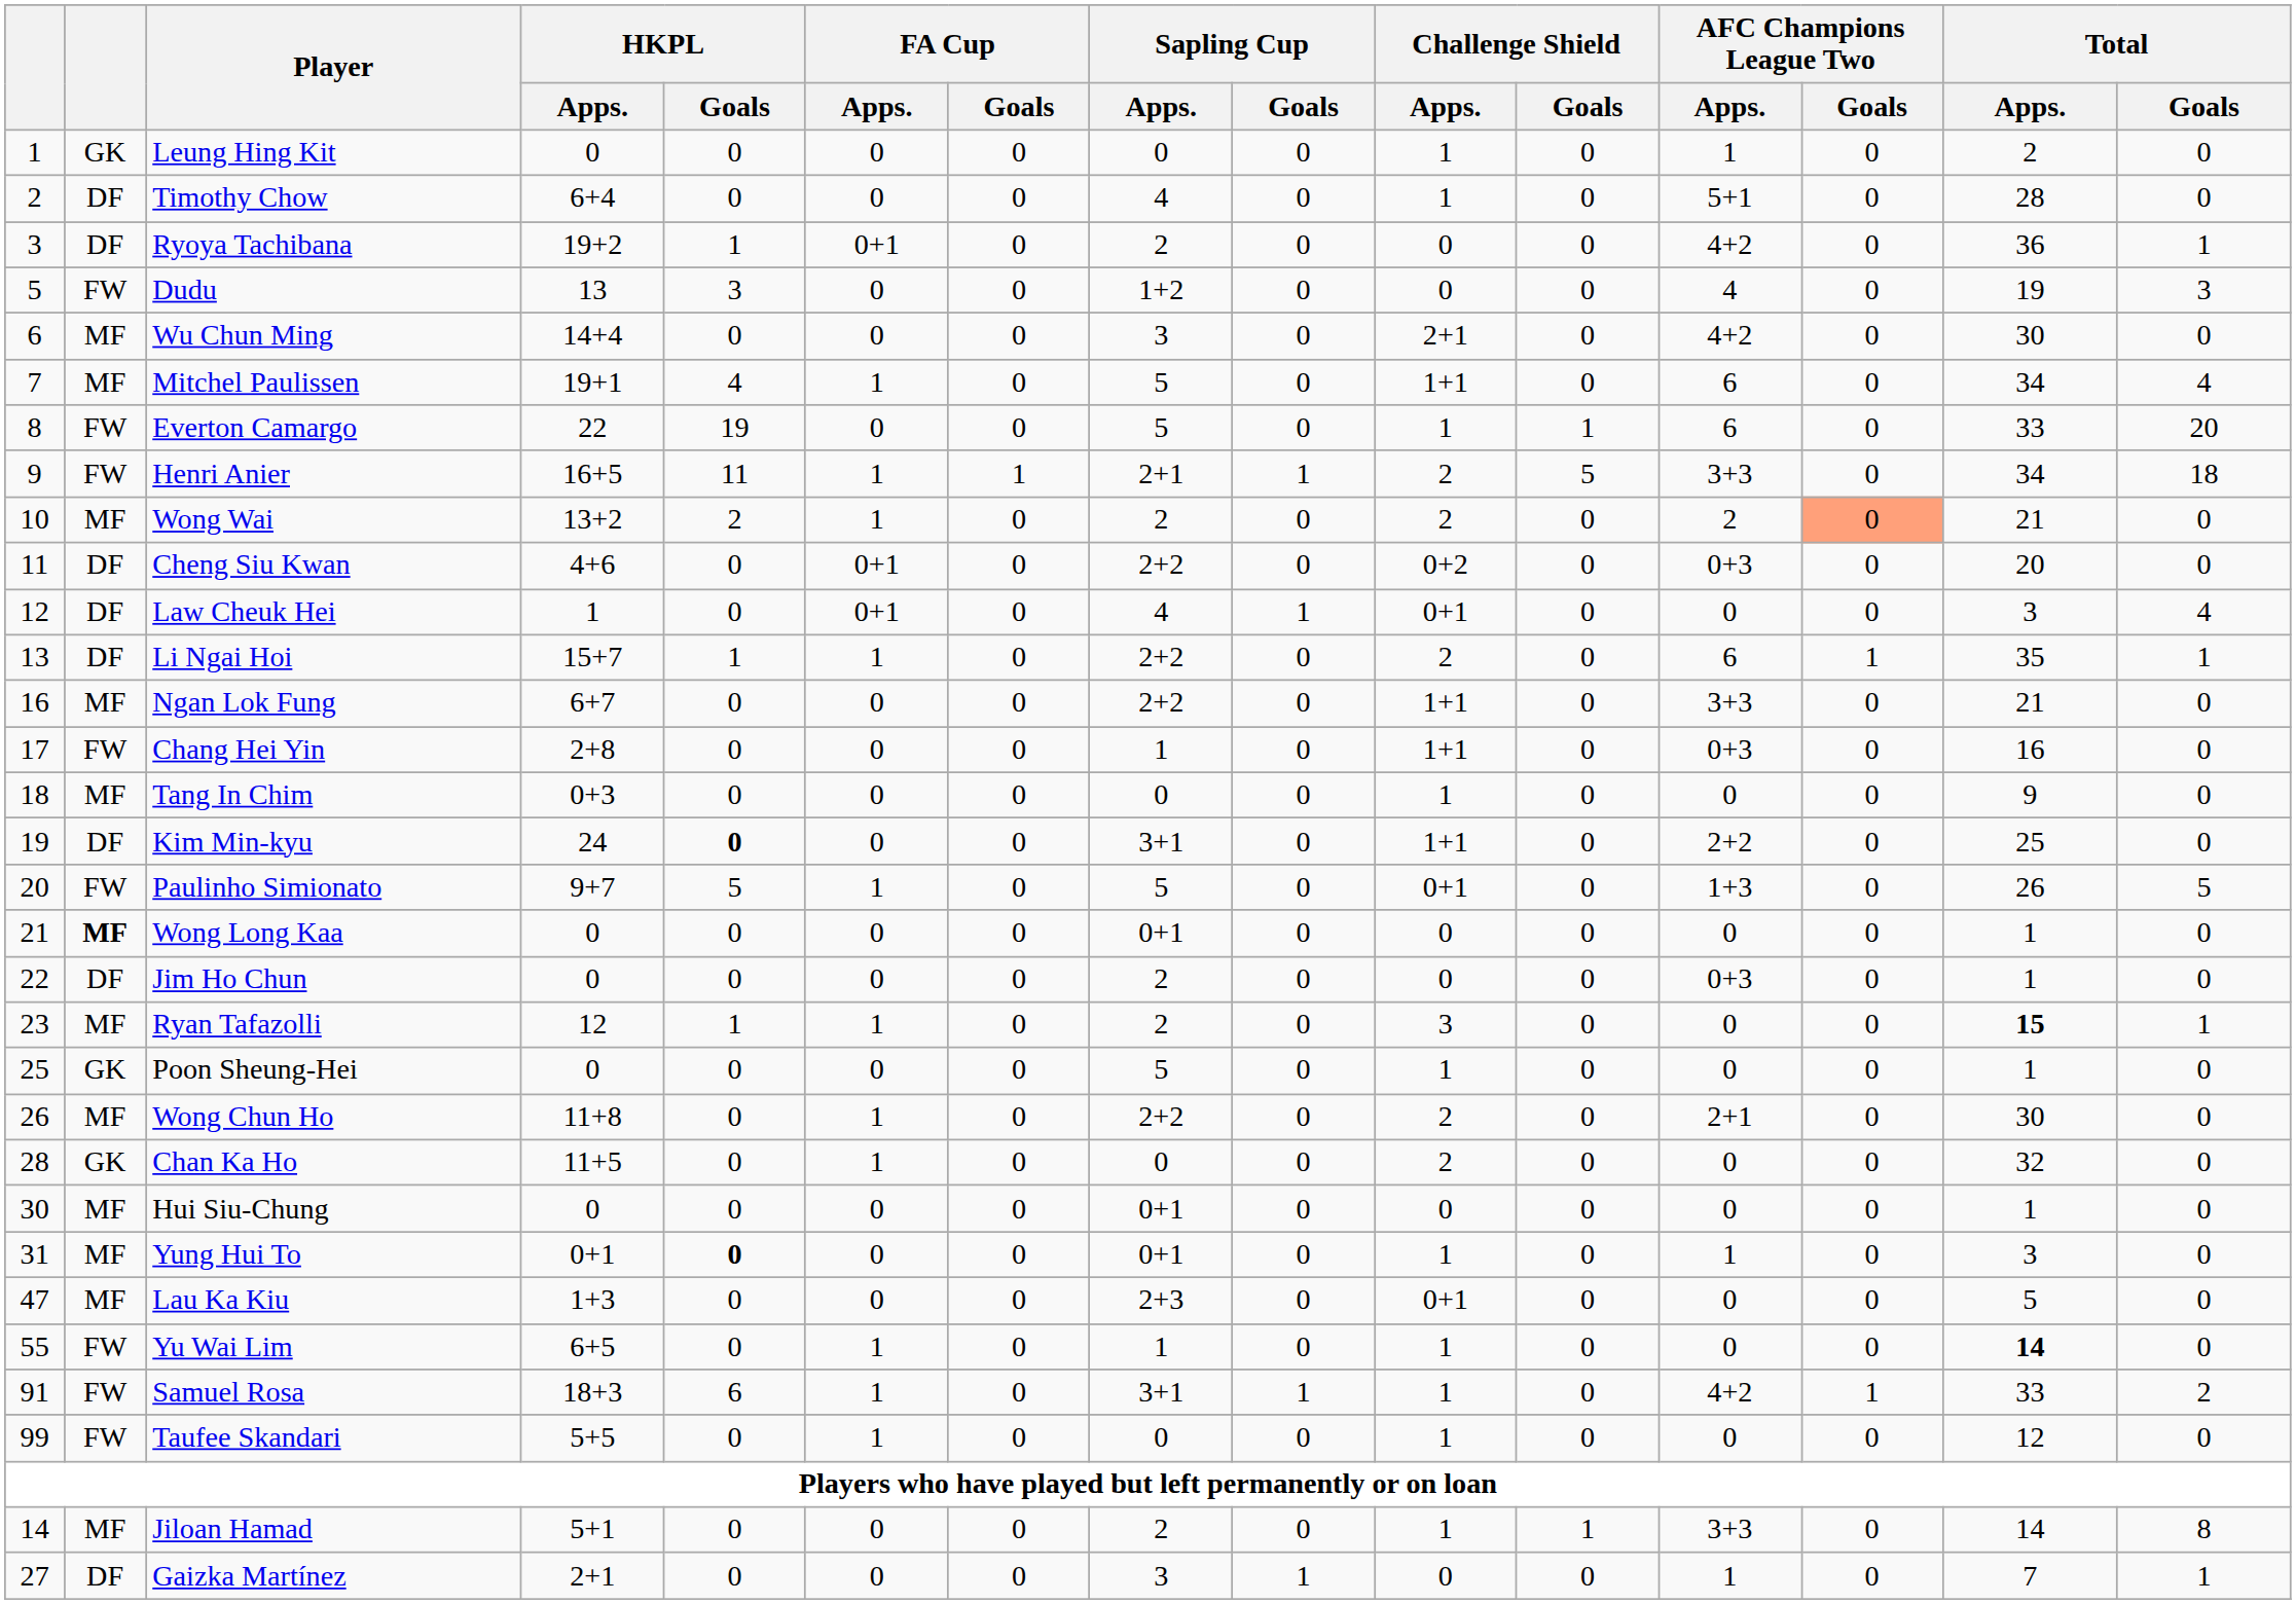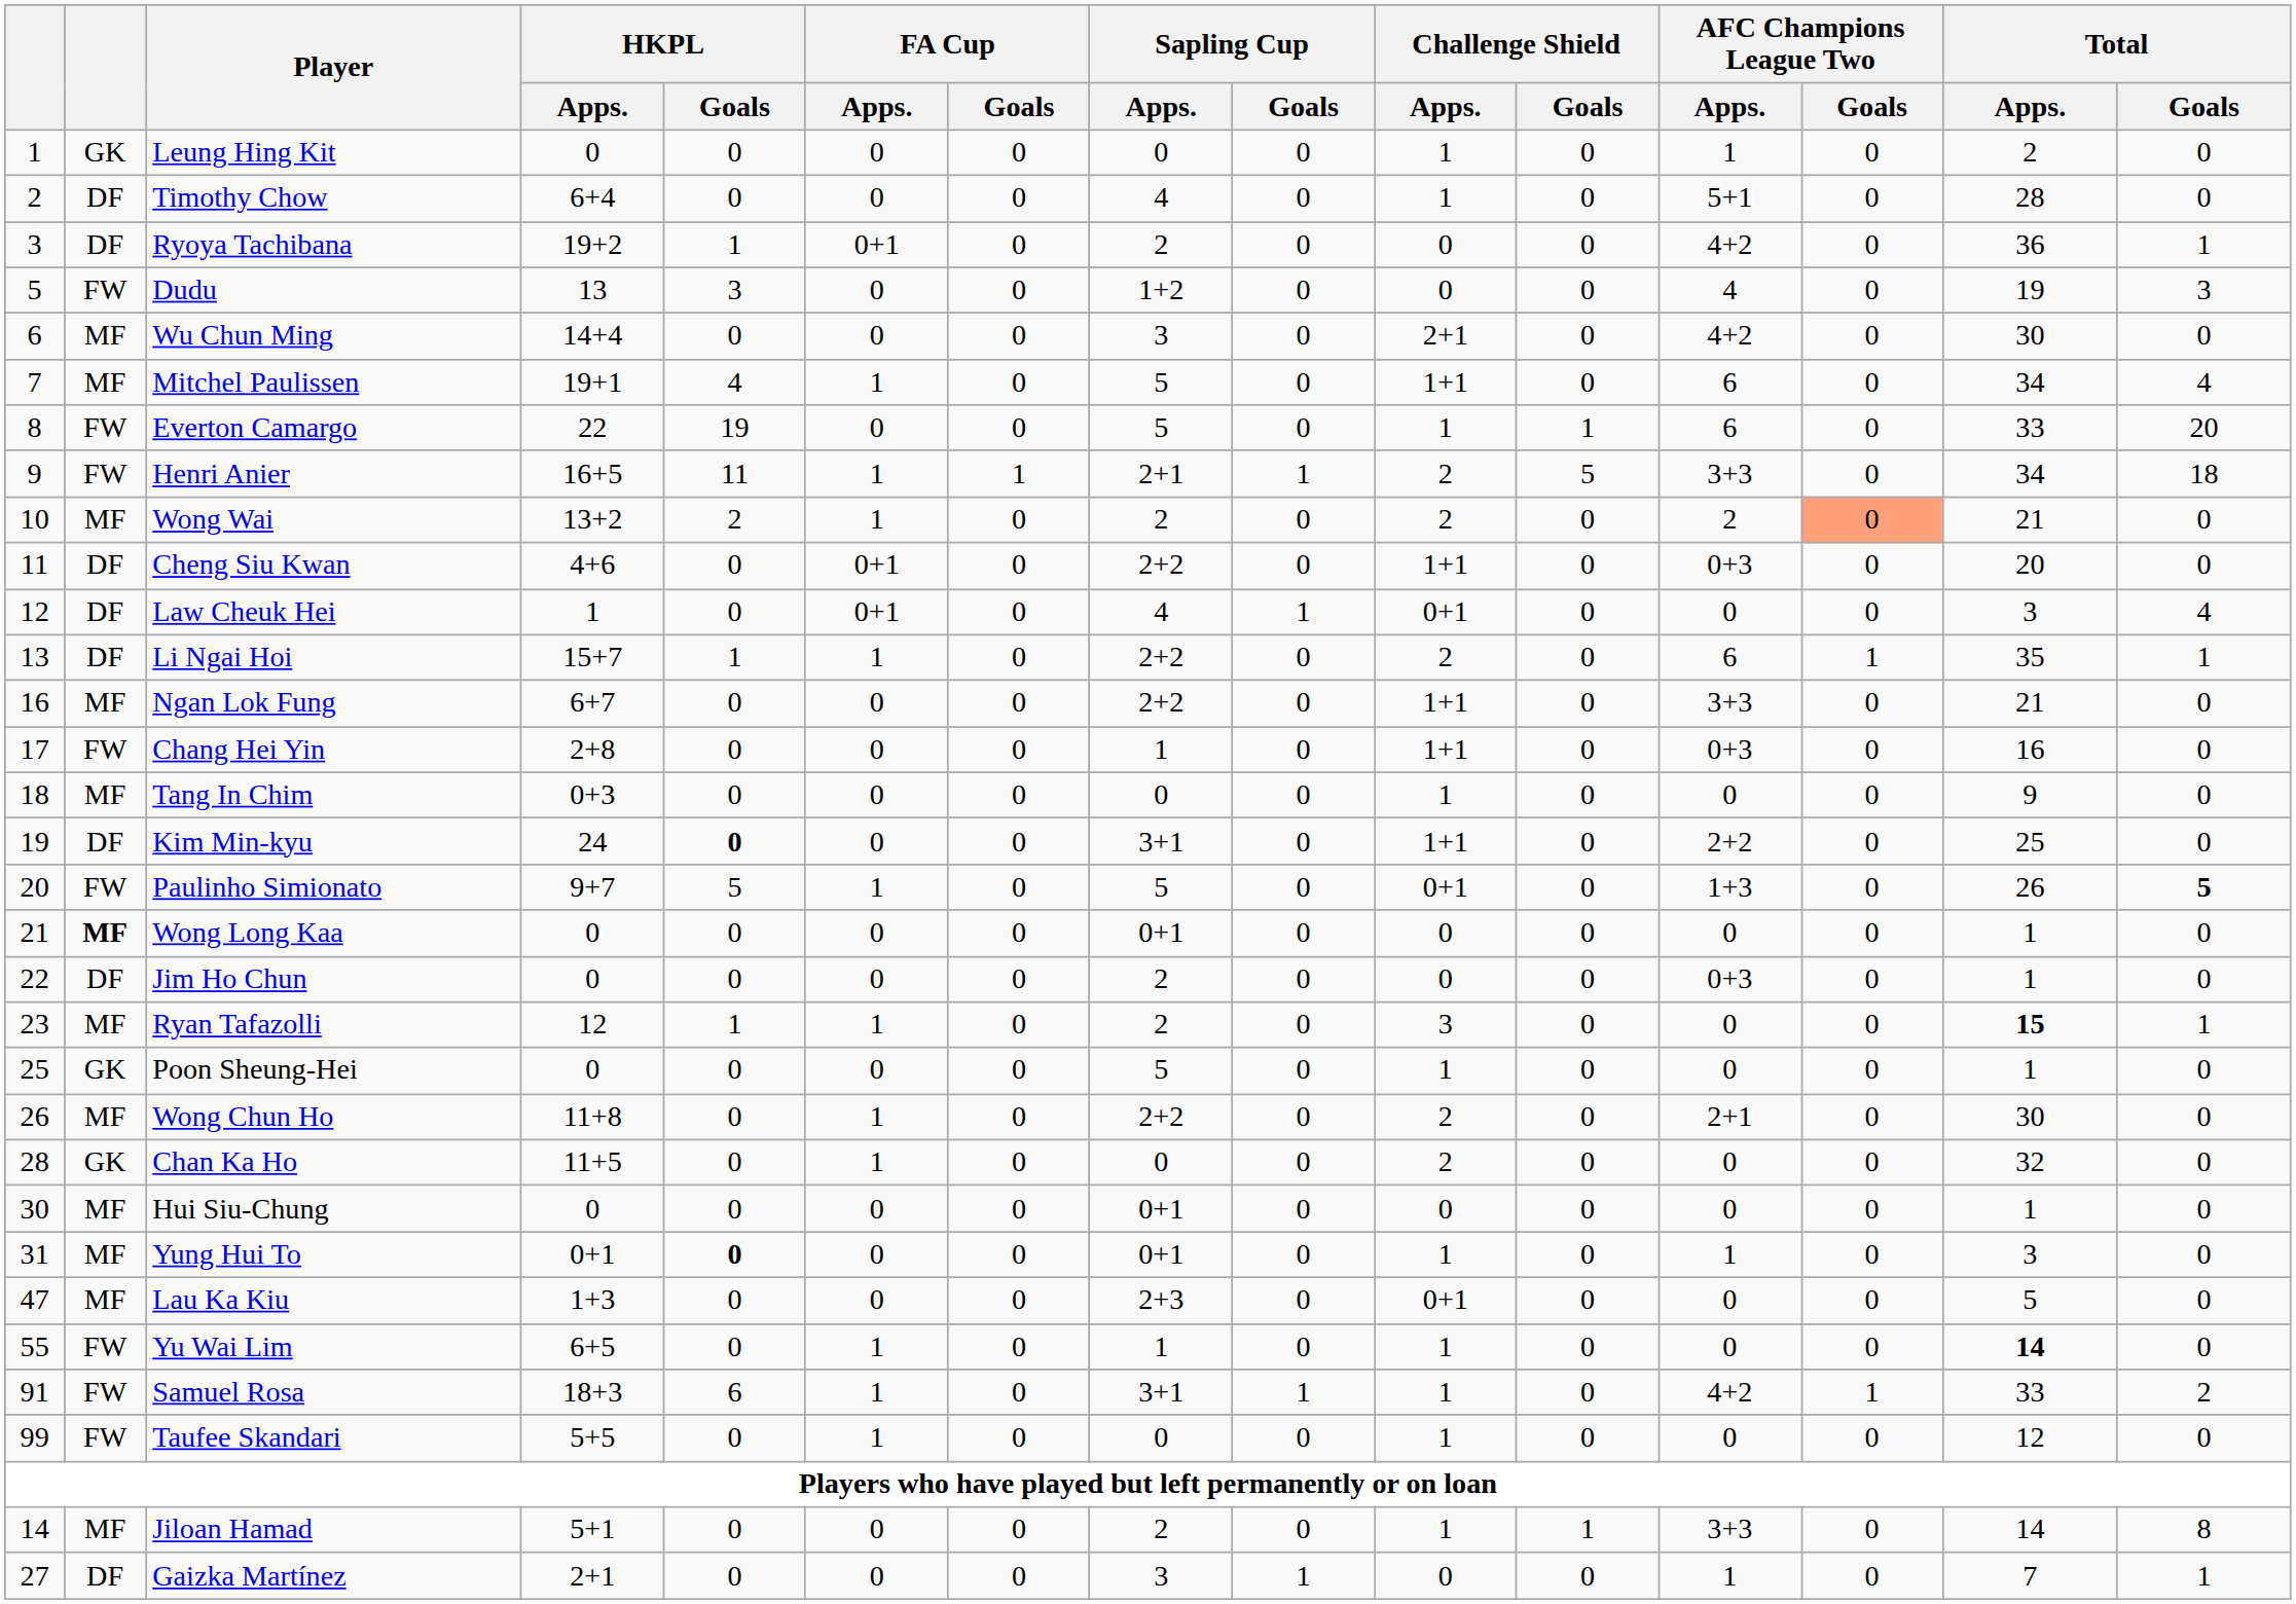 <table class="wikitable" style="text-align:center; font-size:100%; width:100%;">
 <tr>
 <th rowspan=2></th>
 <th rowspan=2></th>
 <th rowspan=2 width="200">Player</th>
 <th colspan=2 width="105">HKPL</th>
 <th colspan=2 width="105">FA Cup</th>
 <th colspan=2 width="105">Sapling Cup</th>
 <th colspan=2 width="105">Challenge Shield</th>
 <th colspan=2 width="105">AFC Champions League Two</th>
 <th colspan=2 width="130">Total</th>
 </tr>
 <tr>
 <th>Apps.</th>
 <th> Goals</th>
 <th>Apps.</th>
 <th> Goals</th>
 <th>Apps.</th>
 <th> Goals</th>
 <th>Apps.</th>
 <th> Goals</th>
 <th>Apps.</th>
 <th> Goals</th>
 <th>Apps.</th>
 <th> Goals</th>
 </tr>
 <tr>
 <td>1</td>
 <td>GK</td>
 <td align="left"> <a href='#'>Leung Hing Kit</a></td>
 <td>0</td>
 <td>0</td>
 <td>0</td>
 <td>0</td>
 <td>0</td>
 <td>0</td>
 <td>1</td>
 <td>0</td>
 <td>1</td>
 <td>0</td>
 <td>2</td>
 <td>0</td>
 </tr>
 <tr>
 <td>2</td>
 <td>DF</td>
 <td align="left"> <a href='#'>Timothy Chow</a></td>
 <td>6+4</td>
 <td>0</td>
 <td>0</td>
 <td>0</td>
 <td>4</td>
 <td>0</td>
 <td>1</td>
 <td>0</td>
 <td>5+1</td>
 <td>0</td>
 <td>28</td>
 <td>0</td>
 </tr>
 <tr>
 <td>3</td>
 <td>DF</td>
 <td align="left"> <a href='#'>Ryoya Tachibana</a></td>
 <td>19+2</td>
 <td>1</td>
 <td>0+1</td>
 <td>0</td>
 <td>2</td>
 <td>0</td>
 <td>0</td>
 <td>0</td>
 <td>4+2</td>
 <td>0</td>
 <td>36</td>
 <td>1</td>
 </tr>
 <tr>
 <td>5</td>
 <td>FW</td>
 <td align="left"> <a href='#'>Dudu</a></td>
 <td>13</td>
 <td>3</td>
 <td>0</td>
 <td>0</td>
 <td>1+2</td>
 <td>0</td>
 <td>0</td>
 <td>0</td>
 <td>4</td>
 <td>0</td>
 <td>19</td>
 <td>3</td>
 </tr>
 <tr>
 <td>6</td>
 <td>MF</td>
 <td align="left"> <a href='#'>Wu Chun Ming</a></td>
 <td>14+4</td>
 <td>0</td>
 <td>0</td>
 <td>0</td>
 <td>3</td>
 <td>0</td>
 <td>2+1</td>
 <td>0</td>
 <td>4+2</td>
 <td>0</td>
 <td>30</td>
 <td>0</td>
 </tr>
 <tr>
 <td>7</td>
 <td>MF</td>
 <td align="left"> <a href='#'>Mitchel Paulissen</a></td>
 <td>19+1</td>
 <td>4</td>
 <td>1</td>
 <td>0</td>
 <td>5</td>
 <td>0</td>
 <td>1+1</td>
 <td>0</td>
 <td>6</td>
 <td>0</td>
 <td>34</td>
 <td>4</td>
 </tr>
 <tr>
 <td>8</td>
 <td>FW</td>
 <td align="left"> <a href='#'>Everton Camargo</a></td>
 <td>22</td>
 <td>19</td>
 <td>0</td>
 <td>0</td>
 <td>5</td>
 <td>0</td>
 <td>1</td>
 <td>1</td>
 <td>6</td>
 <td>0</td>
 <td>33</td>
 <td>20</td>
 </tr>
 <tr>
 <td>9</td>
 <td>FW</td>
 <td align="left"> <a href='#'>Henri Anier</a></td>
 <td>16+5</td>
 <td>11</td>
 <td>1</td>
 <td>1</td>
 <td>2+1</td>
 <td>1</td>
 <td>2</td>
 <td>5</td>
 <td>3+3</td>
 <td>0</td>
 <td>34</td>
 <td>18</td>
 </tr>
 <tr>
 <td>10</td>
 <td>MF</td>
 <td align="left"> <a href='#'>Wong Wai</a></td>
 <td>13+2</td>
 <td>2</td>
 <td>1</td>
 <td>0</td>
 <td>2</td>
 <td>0</td>
 <td>2</td>
 <td>0</td>
 <td>2</td>
 <td style="background: lightsalmon;">0</td>
 <td>21</td>
 <td>0</td>
 </tr>
 <tr>
 <td>11</td>
 <td>DF</td>
 <td align="left"> <a href='#'>Cheng Siu Kwan</a></td>
 <td>4+6</td>
 <td>0</td>
 <td>0+1</td>
 <td>0</td>
 <td>2+2</td>
 <td>0</td>
-<td>0+2</td>
+<td>1+1</td>
 <td>0</td>
 <td>0+3</td>
 <td>0</td>
 <td>20</td>
 <td>0</td>
 </tr>
 <tr>
 <td>12</td>
 <td>DF</td>
 <td align="left"> <a href='#'>Law Cheuk Hei</a></td>
 <td>1</td>
 <td>0</td>
 <td>0+1</td>
 <td>0</td>
 <td>4</td>
 <td>1</td>
 <td>0+1</td>
 <td>0</td>
 <td>0</td>
 <td>0</td>
 <td>3</td>
 <td>4</td>
 </tr>
 <tr>
 <td>13</td>
 <td>DF</td>
 <td align="left"> <a href='#'>Li Ngai Hoi</a></td>
 <td>15+7</td>
 <td>1</td>
 <td>1</td>
 <td>0</td>
 <td>2+2</td>
 <td>0</td>
 <td>2</td>
 <td>0</td>
 <td>6</td>
 <td>1</td>
 <td>35</td>
 <td>1</td>
 </tr>
 <tr>
 <td>16</td>
 <td>MF</td>
 <td align="left"> <a href='#'>Ngan Lok Fung</a></td>
 <td>6+7</td>
 <td>0</td>
 <td>0</td>
 <td>0</td>
 <td>2+2</td>
 <td>0</td>
 <td>1+1</td>
 <td>0</td>
 <td>3+3</td>
 <td>0</td>
 <td>21</td>
 <td>0</td>
 </tr>
 <tr>
 <td>17</td>
 <td>FW</td>
 <td align="left"> <a href='#'>Chang Hei Yin</a></td>
 <td>2+8</td>
 <td>0</td>
 <td>0</td>
 <td>0</td>
 <td>1</td>
 <td>0</td>
 <td>1+1</td>
 <td>0</td>
 <td>0+3</td>
 <td>0</td>
 <td>16</td>
 <td>0</td>
 </tr>
 <tr>
 <td>18</td>
 <td>MF</td>
 <td align="left"> <a href='#'>Tang In Chim</a></td>
 <td>0+3</td>
 <td>0</td>
 <td>0</td>
 <td>0</td>
 <td>0</td>
 <td>0</td>
 <td>1</td>
 <td>0</td>
 <td>0</td>
 <td>0</td>
 <td>9</td>
 <td>0</td>
 </tr>
 <tr>
 <td>19</td>
 <td>DF</td>
 <td align="left"> <a href='#'>Kim Min-kyu</a></td>
 <td>24</td>
 <td><strong>0</strong></td>
 <td>0</td>
 <td>0</td>
 <td>3+1</td>
 <td>0</td>
 <td>1+1</td>
 <td>0</td>
 <td>2+2</td>
 <td>0</td>
 <td>25</td>
 <td>0</td>
 </tr>
 <tr>
 <td>20</td>
 <td>FW</td>
 <td align="left"> <a href='#'>Paulinho Simionato</a></td>
 <td>9+7</td>
 <td>5</td>
 <td>1</td>
 <td>0</td>
 <td>5</td>
 <td>0</td>
 <td>0+1</td>
 <td>0</td>
 <td>1+3</td>
 <td>0</td>
 <td>26</td>
-<td>5</td>
+<td><strong>5</strong></td>
 </tr>
 <tr>
 <td>21</td>
 <td><strong>MF</strong></td>
 <td align="left"> <a href='#'>Wong Long Kaa</a></td>
 <td>0</td>
 <td>0</td>
 <td>0</td>
 <td>0</td>
 <td>0+1</td>
 <td>0</td>
 <td>0</td>
 <td>0</td>
 <td>0</td>
 <td>0</td>
 <td>1</td>
 <td>0</td>
 </tr>
 <tr>
 <td>22</td>
 <td>DF</td>
 <td align="left"> <a href='#'>Jim Ho Chun</a></td>
 <td>0</td>
 <td>0</td>
 <td>0</td>
 <td>0</td>
 <td>2</td>
 <td>0</td>
 <td>0</td>
 <td>0</td>
 <td>0+3</td>
 <td>0</td>
 <td>1</td>
 <td>0</td>
 </tr>
 <tr>
 <td>23</td>
 <td>MF</td>
 <td align="left"> <a href='#'>Ryan Tafazolli</a></td>
 <td>12</td>
 <td>1</td>
 <td>1</td>
 <td>0</td>
 <td>2</td>
 <td>0</td>
 <td>3</td>
 <td>0</td>
 <td>0</td>
 <td>0</td>
 <td><strong>15</strong></td>
 <td>1</td>
 </tr>
 <tr>
 <td>25</td>
 <td>GK</td>
 <td align="left"> Poon Sheung-Hei</td>
 <td>0</td>
 <td>0</td>
 <td>0</td>
 <td>0</td>
 <td>5</td>
 <td>0</td>
 <td>1</td>
 <td>0</td>
 <td>0</td>
 <td>0</td>
 <td>1</td>
 <td>0</td>
 </tr>
 <tr>
 <td>26</td>
 <td>MF</td>
 <td align="left"> <a href='#'>Wong Chun Ho</a></td>
 <td>11+8</td>
 <td>0</td>
 <td>1</td>
 <td>0</td>
 <td>2+2</td>
 <td>0</td>
 <td>2</td>
 <td>0</td>
 <td>2+1</td>
 <td>0</td>
 <td>30</td>
 <td>0</td>
 </tr>
 <tr>
 <td>28</td>
 <td>GK</td>
 <td align="left"> <a href='#'>Chan Ka Ho</a></td>
 <td>11+5</td>
 <td>0</td>
 <td>1</td>
 <td>0</td>
 <td>0</td>
 <td>0</td>
 <td>2</td>
 <td>0</td>
 <td>0</td>
 <td>0</td>
 <td>32</td>
 <td>0</td>
 </tr>
 <tr>
 <td>30</td>
 <td>MF</td>
 <td align="left"> Hui Siu-Chung</td>
 <td>0</td>
 <td>0</td>
 <td>0</td>
 <td>0</td>
 <td>0+1</td>
 <td>0</td>
 <td>0</td>
 <td>0</td>
 <td>0</td>
 <td>0</td>
 <td>1</td>
 <td>0</td>
 </tr>
 <tr>
 <td>31</td>
 <td>MF</td>
 <td align="left"> <a href='#'>Yung Hui To</a></td>
 <td>0+1</td>
 <td><strong>0</strong></td>
 <td>0</td>
 <td>0</td>
 <td>0+1</td>
 <td>0</td>
 <td>1</td>
 <td>0</td>
 <td>1</td>
 <td>0</td>
 <td>3</td>
 <td>0</td>
 </tr>
 <tr>
 <td>47</td>
 <td>MF</td>
 <td align="left"> <a href='#'>Lau Ka Kiu</a></td>
 <td>1+3</td>
 <td>0</td>
 <td>0</td>
 <td>0</td>
 <td>2+3</td>
 <td>0</td>
 <td>0+1</td>
 <td>0</td>
 <td>0</td>
 <td>0</td>
 <td>5</td>
 <td>0</td>
 </tr>
 <tr>
 <td>55</td>
 <td>FW</td>
 <td align="left"> <a href='#'>Yu Wai Lim</a></td>
 <td>6+5</td>
 <td>0</td>
 <td>1</td>
 <td>0</td>
 <td>1</td>
 <td>0</td>
 <td>1</td>
 <td>0</td>
 <td>0</td>
 <td>0</td>
 <td><strong>14</strong></td>
 <td>0</td>
 </tr>
 <tr>
 <td>91</td>
 <td>FW</td>
 <td align="left"> <a href='#'>Samuel Rosa</a></td>
 <td>18+3</td>
 <td>6</td>
 <td>1</td>
 <td>0</td>
 <td>3+1</td>
 <td>1</td>
 <td>1</td>
 <td>0</td>
 <td>4+2</td>
 <td>1</td>
 <td>33</td>
 <td>2</td>
 </tr>
 <tr>
 <td>99</td>
 <td>FW</td>
 <td align="left"> <a href='#'>Taufee Skandari</a></td>
 <td>5+5</td>
 <td>0</td>
 <td>1</td>
 <td>0</td>
 <td>0</td>
 <td>0</td>
 <td>1</td>
 <td>0</td>
 <td>0</td>
 <td>0</td>
 <td>12</td>
 <td>0</td>
 </tr>
 <tr>
 <th colspan="15" style="background:white; color:black; text-align:center">Players who have played but left permanently or on loan</th>
 </tr>
 <tr>
 <td>14</td>
 <td>MF</td>
 <td align="left"> <a href='#'>Jiloan Hamad</a></td>
 <td>5+1</td>
 <td>0</td>
 <td>0</td>
 <td>0</td>
 <td>2</td>
 <td>0</td>
 <td>1</td>
 <td>1</td>
 <td>3+3</td>
 <td>0</td>
 <td>14</td>
 <td>8</td>
 </tr>
 <tr>
 <td>27</td>
 <td>DF</td>
 <td align="left"> <a href='#'>Gaizka Martínez</a></td>
 <td>2+1</td>
 <td>0</td>
 <td>0</td>
 <td>0</td>
 <td>3</td>
 <td>1</td>
 <td>0</td>
 <td>0</td>
 <td>1</td>
 <td>0</td>
 <td>7</td>
 <td>1</td>
 </tr>
 <tr>
 </tr>
 </table>
